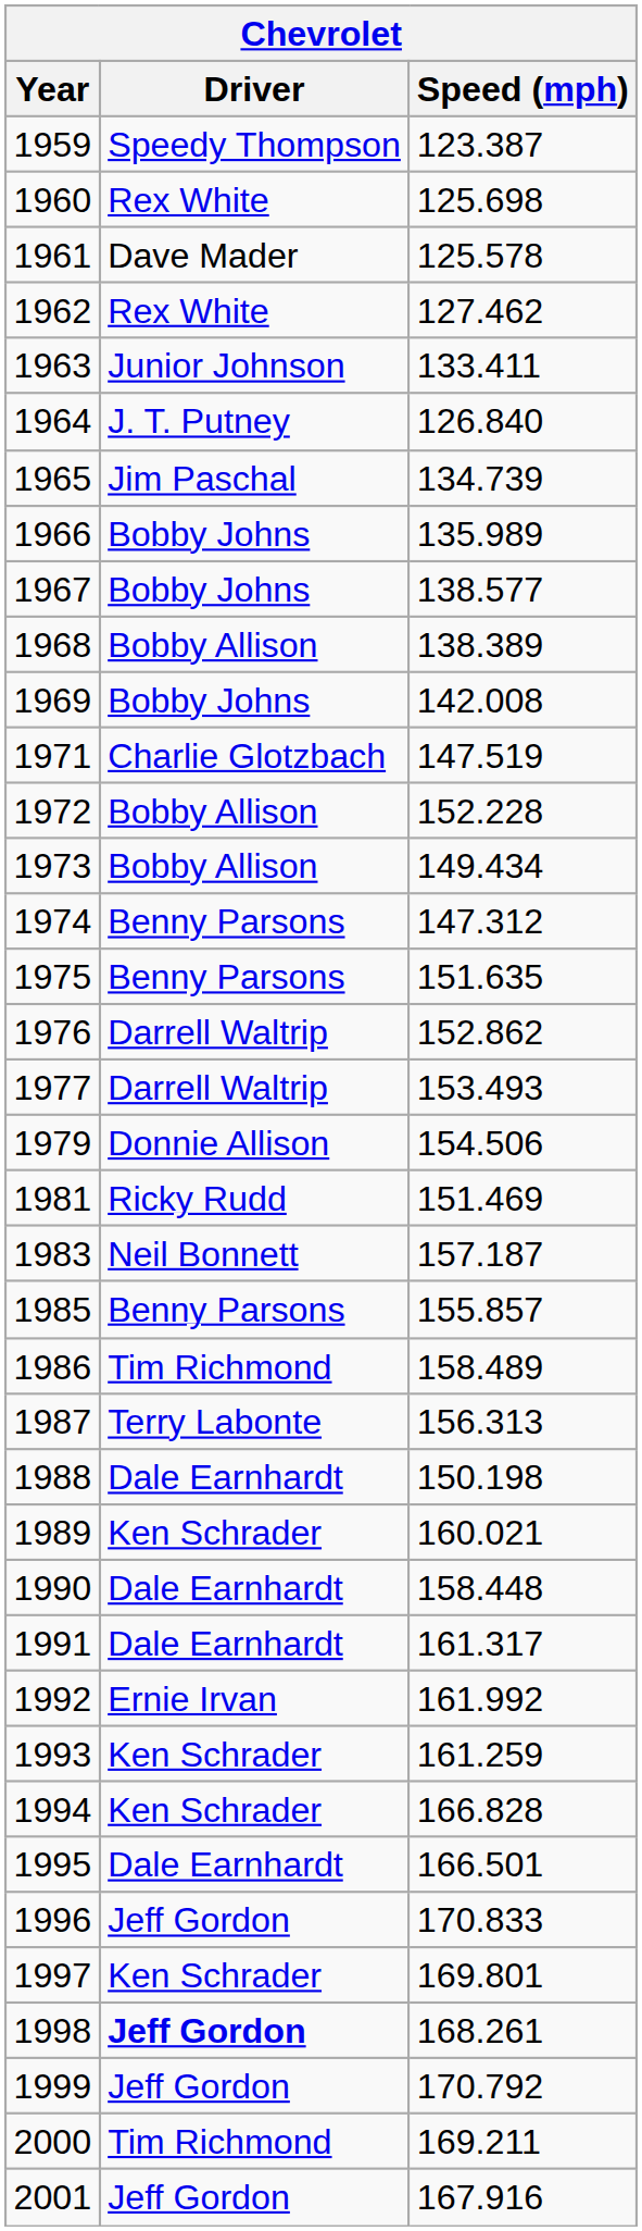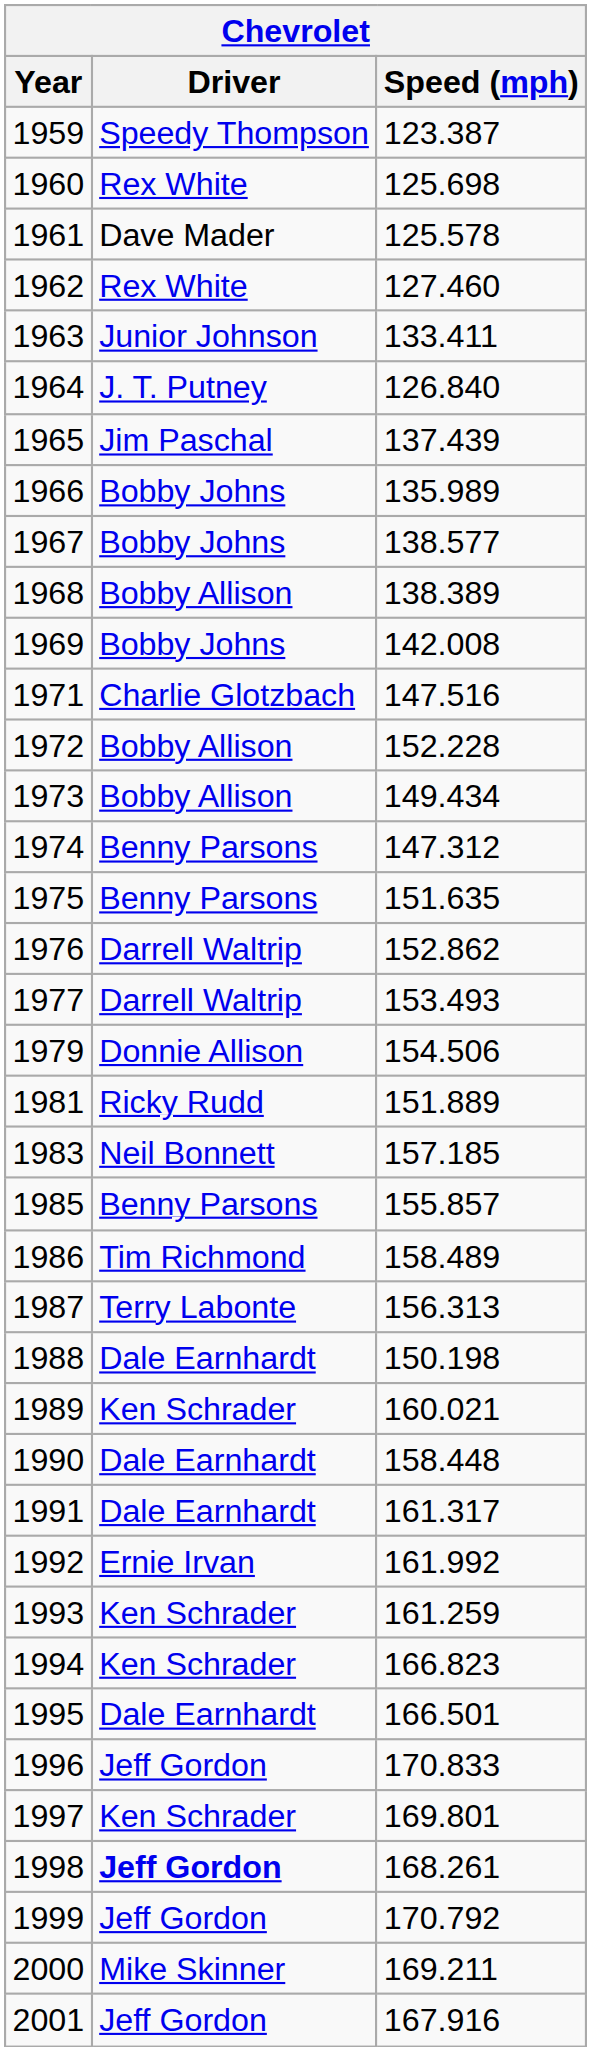 <table class="wikitable" style="font-size: 95%;">
 <tr>
 <th colspan=3><a href='#'>Chevrolet</a></th>
 </tr>
 <tr>
 <th>Year</th>
 <th>Driver</th>
 <th>Speed (<a href='#'>mph</a>)</th>
 </tr>
 <tr>
 <td>1959</td>
 <td><a href='#'>Speedy Thompson</a></td>
 <td>123.387</td>
 </tr>
 <tr>
 <td>1960</td>
 <td><a href='#'>Rex White</a></td>
 <td>125.698</td>
 </tr>
 <tr>
 <td>1961</td>
 <td>Dave Mader</td>
 <td>125.578</td>
 </tr>
 <tr>
 <td>1962</td>
 <td><a href='#'>Rex White</a></td>
-<td>127.462</td>
+<td>127.460</td>
 </tr>
 <tr>
 <td>1963</td>
 <td><a href='#'>Junior Johnson</a></td>
 <td>133.411</td>
 </tr>
 <tr>
 <td>1964</td>
 <td><a href='#'>J. T. Putney</a></td>
 <td>126.840</td>
 </tr>
 <tr>
 <td>1965</td>
 <td><a href='#'>Jim Paschal</a></td>
-<td>134.739</td>
+<td>137.439</td>
 </tr>
 <tr>
 <td>1966</td>
 <td><a href='#'>Bobby Johns</a></td>
 <td>135.989</td>
 </tr>
 <tr>
 <td>1967</td>
 <td><a href='#'>Bobby Johns</a></td>
 <td>138.577</td>
 </tr>
 <tr>
 <td>1968</td>
 <td><a href='#'>Bobby Allison</a></td>
 <td>138.389</td>
 </tr>
 <tr>
 <td>1969</td>
 <td><a href='#'>Bobby Johns</a></td>
 <td>142.008</td>
 </tr>
 <tr>
 <td>1971</td>
 <td><a href='#'>Charlie Glotzbach</a></td>
-<td>147.519</td>
+<td>147.516</td>
 </tr>
 <tr>
 <td>1972</td>
 <td><a href='#'>Bobby Allison</a></td>
 <td>152.228</td>
 </tr>
 <tr>
 <td>1973</td>
 <td><a href='#'>Bobby Allison</a></td>
 <td>149.434</td>
 </tr>
 <tr>
 <td>1974</td>
 <td><a href='#'>Benny Parsons</a></td>
 <td>147.312</td>
 </tr>
 <tr>
 <td>1975</td>
 <td><a href='#'>Benny Parsons</a></td>
 <td>151.635</td>
 </tr>
 <tr>
 <td>1976</td>
 <td><a href='#'>Darrell Waltrip</a></td>
 <td>152.862</td>
 </tr>
 <tr>
 <td>1977</td>
 <td><a href='#'>Darrell Waltrip</a></td>
 <td>153.493</td>
 </tr>
 <tr>
 <td>1979</td>
 <td><a href='#'>Donnie Allison</a></td>
 <td>154.506</td>
 </tr>
 <tr>
 <td>1981</td>
 <td><a href='#'>Ricky Rudd</a></td>
-<td>151.469</td>
+<td>151.889</td>
 </tr>
 <tr>
 <td>1983</td>
 <td><a href='#'>Neil Bonnett</a></td>
-<td>157.187</td>
+<td>157.185</td>
 </tr>
 <tr>
 <td>1985</td>
 <td><a href='#'>Benny Parsons</a></td>
 <td>155.857</td>
 </tr>
 <tr>
 <td>1986</td>
 <td><a href='#'>Tim Richmond</a></td>
 <td>158.489</td>
 </tr>
 <tr>
 <td>1987</td>
 <td><a href='#'>Terry Labonte</a></td>
 <td>156.313</td>
 </tr>
 <tr>
 <td>1988</td>
 <td><a href='#'>Dale Earnhardt</a></td>
 <td>150.198</td>
 </tr>
 <tr>
 <td>1989</td>
 <td><a href='#'>Ken Schrader</a></td>
 <td>160.021</td>
 </tr>
 <tr>
 <td>1990</td>
 <td><a href='#'>Dale Earnhardt</a></td>
 <td>158.448</td>
 </tr>
 <tr>
 <td>1991</td>
 <td><a href='#'>Dale Earnhardt</a></td>
 <td>161.317</td>
 </tr>
 <tr>
 <td>1992</td>
 <td><a href='#'>Ernie Irvan</a></td>
 <td>161.992</td>
 </tr>
 <tr>
 <td>1993</td>
 <td><a href='#'>Ken Schrader</a></td>
 <td>161.259</td>
 </tr>
 <tr>
 <td>1994</td>
 <td><a href='#'>Ken Schrader</a></td>
-<td>166.828</td>
+<td>166.823</td>
 </tr>
 <tr>
 <td>1995</td>
 <td><a href='#'>Dale Earnhardt</a></td>
 <td>166.501</td>
 </tr>
 <tr>
 <td>1996</td>
 <td><a href='#'>Jeff Gordon</a></td>
 <td>170.833</td>
 </tr>
 <tr>
 <td>1997</td>
 <td><a href='#'>Ken Schrader</a></td>
 <td>169.801</td>
 </tr>
 <tr>
 <td>1998</td>
 <td><strong><a href='#'>Jeff Gordon</a></strong></td>
 <td>168.261</td>
 </tr>
 <tr>
 <td>1999</td>
 <td><a href='#'>Jeff Gordon</a></td>
 <td>170.792</td>
 </tr>
 <tr>
 <td>2000</td>
-<td><a href='#'>Tim Richmond</a></td>
+<td><a href='#'>Mike Skinner</a></td>
 <td>169.211</td>
 </tr>
 <tr>
 <td>2001</td>
 <td><a href='#'>Jeff Gordon</a></td>
 <td>167.916</td>
 </tr>
 </table>
